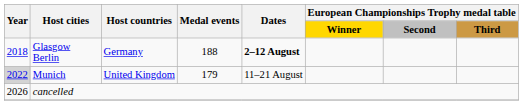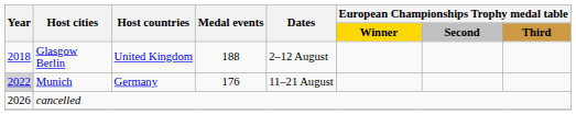 <table class="wikitable">
 <tr>
 <th rowspan=2>Year</th>
 <th rowspan=2 width=100>Host cities</th>
 <th rowspan=2>Host countries</th>
 <th rowspan=2>Medal events</th>
 <th rowspan=2>Dates</th>
 <th colspan=3>European Championships Trophy medal table</th>
 </tr>
 <tr>
 <th style="background:gold;">Winner</th>
 <th style="background:silver;">Second</th>
 <th style="background:#cc9944;">Third</th>
 </tr>
 <tr>
 <td align=center><a href='#'>2018</a></td>
 <td><a href='#'>Glasgow</a><br><a href='#'>Berlin</a></td>
-<td> <a href='#'>Germany</a></td>
+<td> <a href='#'>United Kingdom</a><br></td>
 <td align=center>188</td>
-<td><strong>2–12 August</strong></td>
+<td>2–12 August</td>
 <td></td>
 <td></td>
 <td></td>
 </tr>
 <tr>
 <td align=center style="background: lightgrey;"><a href='#'>2022</a></td>
 <td><a href='#'>Munich</a></td>
-<td> <a href='#'>United Kingdom</a><br></td>
-<td align="center">179</td>
+<td> <a href='#'>Germany</a></td>
+<td align="center">176</td>
 <td>11–21 August</td>
 <td></td>
 <td></td>
 <td></td>
 </tr>
 <tr>
 <td>2026</td>
 <td colspan="7"><em>cancelled</em></td>
 </tr>
 <tr>
 </tr>
 </table>
